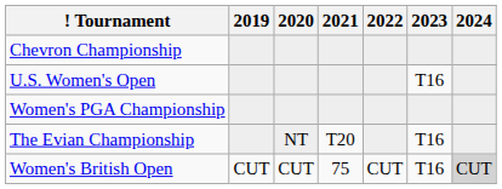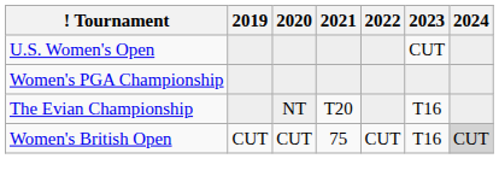 <table class="wikitable" style="font-size:95%;text-align:center;">
 <tr>
 <th>! Tournament</th>
 <th>2019</th>
 <th>2020</th>
 <th>2021</th>
 <th>2022</th>
 <th>2023</th>
 <th>2024</th>
 </tr>
 <tr>
-<td align=left><a href='#'>Chevron Championship</a></td>
-<td style="background:#eeeeee;"></td>
-<td style="background:#eeeeee;"></td>
-<td style="background:#eeeeee;"></td>
-<td style="background:#eeeeee;"></td>
-<td style="background:#eeeeee;"></td>
-<td style="background:#eeeeee;"></td>
-</tr>
-<tr>
 <td align=left><a href='#'>U.S. Women's Open</a></td>
 <td style="background:#eeeeee;"></td>
 <td style="background:#eeeeee;"></td>
 <td style="background:#eeeeee;"></td>
 <td style="background:#eeeeee;"></td>
-<td>T16</td>
+<td>CUT</td>
 <td style="background:#eeeeee;"></td>
 </tr>
 <tr>
 <td align=left><a href='#'>Women's PGA Championship</a></td>
 <td style="background:#eeeeee;"></td>
 <td style="background:#eeeeee;"></td>
 <td style="background:#eeeeee;"></td>
 <td style="background:#eeeeee;"></td>
 <td style="background:#eeeeee;"></td>
 <td style="background:#eeeeee;"></td>
 </tr>
 <tr>
 <td align=left><a href='#'>The Evian Championship</a></td>
 <td style="background:#eeeeee;"></td>
 <td style="background:#eeeeee;">NT</td>
 <td>T20</td>
 <td style="background:#eeeeee;"></td>
 <td>T16</td>
 <td style="background:#eeeeee;"></td>
 </tr>
 <tr>
 <td align=left><a href='#'>Women's British Open</a></td>
 <td>CUT</td>
 <td>CUT</td>
 <td>75</td>
 <td>CUT</td>
 <td>T16</td>
 <td style="background: lightgrey;">CUT</td>
 </tr>
 </table>
